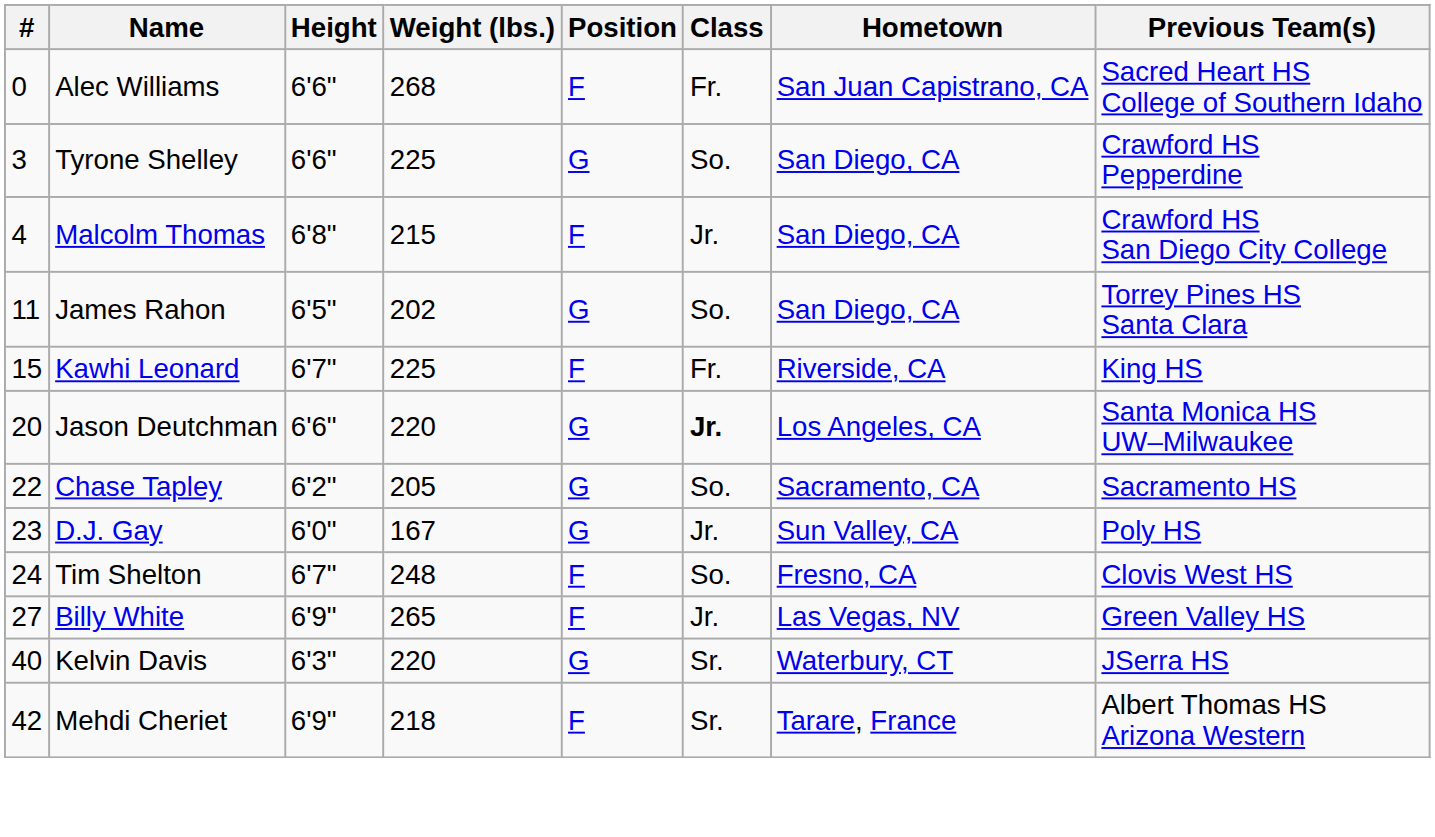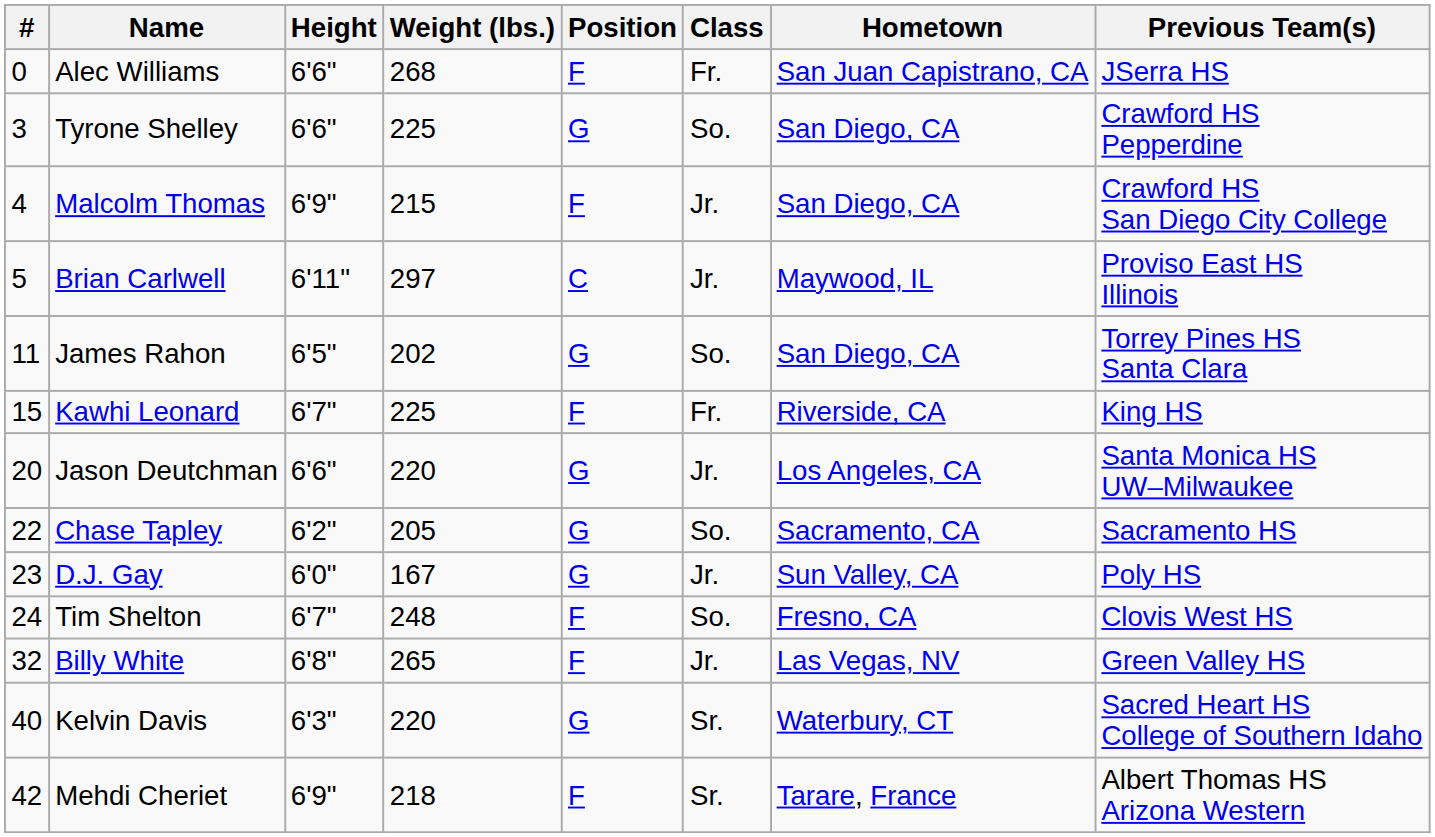 <table class="wikitable" style="font-size: 90%">
 <tr>
 <th>#</th>
 <th>Name</th>
 <th>Height</th>
 <th>Weight (lbs.)</th>
 <th>Position</th>
 <th>Class</th>
 <th>Hometown</th>
 <th>Previous Team(s)</th>
 </tr>
 <tr>
 <td>0</td>
 <td>Alec Williams</td>
 <td>6'6"</td>
 <td>268</td>
 <td><a href='#'>F</a></td>
 <td>Fr.</td>
 <td><a href='#'>San Juan Capistrano, CA</a></td>
-<td><a href='#'>Sacred Heart HS</a><br><a href='#'>College of Southern Idaho</a></td>
+<td><a href='#'>JSerra HS</a></td>
 </tr>
 <tr>
 <td>3</td>
 <td>Tyrone Shelley</td>
 <td>6'6"</td>
 <td>225</td>
 <td><a href='#'>G</a></td>
 <td>So.</td>
 <td><a href='#'>San Diego, CA</a></td>
 <td><a href='#'>Crawford HS</a><br><a href='#'>Pepperdine</a></td>
 </tr>
 <tr>
 <td>4</td>
 <td><a href='#'>Malcolm Thomas</a></td>
-<td>6'8"</td>
+<td>6'9"</td>
 <td>215</td>
 <td><a href='#'>F</a></td>
 <td>Jr.</td>
 <td><a href='#'>San Diego, CA</a></td>
 <td><a href='#'>Crawford HS</a><br><a href='#'>San Diego City College</a></td>
+</tr>
+<tr>
+<td>5</td>
+<td><a href='#'>Brian Carlwell</a></td>
+<td>6'11"</td>
+<td>297</td>
+<td><a href='#'>C</a></td>
+<td>Jr.</td>
+<td><a href='#'>Maywood, IL</a></td>
+<td><a href='#'>Proviso East HS</a><br><a href='#'>Illinois</a></td>
 </tr>
 <tr>
 <td>11</td>
 <td>James Rahon</td>
 <td>6'5"</td>
 <td>202</td>
 <td><a href='#'>G</a></td>
 <td>So.</td>
 <td><a href='#'>San Diego, CA</a></td>
 <td><a href='#'>Torrey Pines HS</a><br><a href='#'>Santa Clara</a></td>
 </tr>
 <tr>
 <td>15</td>
 <td><a href='#'>Kawhi Leonard</a></td>
 <td>6'7"</td>
 <td>225</td>
 <td><a href='#'>F</a></td>
 <td>Fr.</td>
 <td><a href='#'>Riverside, CA</a></td>
 <td><a href='#'>King HS</a></td>
 </tr>
 <tr>
 <td>20</td>
 <td>Jason Deutchman</td>
 <td>6'6"</td>
 <td>220</td>
 <td><a href='#'>G</a></td>
-<td><strong>Jr.</strong></td>
+<td>Jr.</td>
 <td><a href='#'>Los Angeles, CA</a></td>
 <td><a href='#'>Santa Monica HS</a><br><a href='#'>UW–Milwaukee</a></td>
 </tr>
 <tr>
 <td>22</td>
 <td><a href='#'>Chase Tapley</a></td>
 <td>6'2"</td>
 <td>205</td>
 <td><a href='#'>G</a></td>
 <td>So.</td>
 <td><a href='#'>Sacramento, CA</a></td>
 <td><a href='#'>Sacramento HS</a></td>
 </tr>
 <tr>
 <td>23</td>
 <td><a href='#'>D.J. Gay</a></td>
 <td>6'0"</td>
 <td>167</td>
 <td><a href='#'>G</a></td>
 <td>Jr.</td>
 <td><a href='#'>Sun Valley, CA</a></td>
 <td><a href='#'>Poly HS</a></td>
 </tr>
 <tr>
 <td>24</td>
 <td>Tim Shelton</td>
 <td>6'7"</td>
 <td>248</td>
 <td><a href='#'>F</a></td>
 <td>So.</td>
 <td><a href='#'>Fresno, CA</a></td>
 <td><a href='#'>Clovis West HS</a></td>
 </tr>
 <tr>
-<td>27</td>
+<td>32</td>
 <td><a href='#'>Billy White</a></td>
-<td>6'9"</td>
+<td>6'8"</td>
 <td>265</td>
 <td><a href='#'>F</a></td>
 <td>Jr.</td>
 <td><a href='#'>Las Vegas, NV</a></td>
 <td><a href='#'>Green Valley HS</a></td>
 </tr>
 <tr>
 <td>40</td>
 <td>Kelvin Davis</td>
 <td>6'3"</td>
 <td>220</td>
 <td><a href='#'>G</a></td>
 <td>Sr.</td>
 <td><a href='#'>Waterbury, CT</a></td>
-<td><a href='#'>JSerra HS</a></td>
+<td><a href='#'>Sacred Heart HS</a><br><a href='#'>College of Southern Idaho</a></td>
 </tr>
 <tr>
 <td>42</td>
 <td>Mehdi Cheriet</td>
 <td>6'9"</td>
 <td>218</td>
 <td><a href='#'>F</a></td>
 <td>Sr.</td>
 <td><a href='#'>Tarare</a>, <a href='#'>France</a></td>
 <td>Albert Thomas HS<br><a href='#'>Arizona Western</a></td>
 </tr>
 <tr>
 </tr>
 </table>
